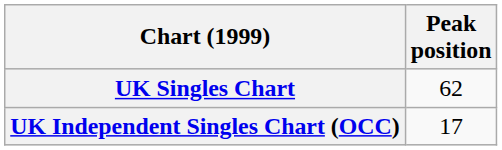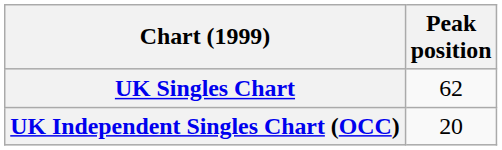 <table class="wikitable sortable plainrowheaders">
 <tr>
 <th>Chart (1999)</th>
 <th>Peak<br>position</th>
 </tr>
 <tr>
 <th scope="row"><a href='#'>UK Singles Chart</a></th>
 <td style="text-align:center;">62</td>
 </tr>
 <tr>
 <th scope="row"><a href='#'>UK Independent Singles Chart</a> (<a href='#'>OCC</a>)</th>
-<td style="text-align:center;">17</td>
+<td style="text-align:center;">20</td>
 </tr>
 </table>
